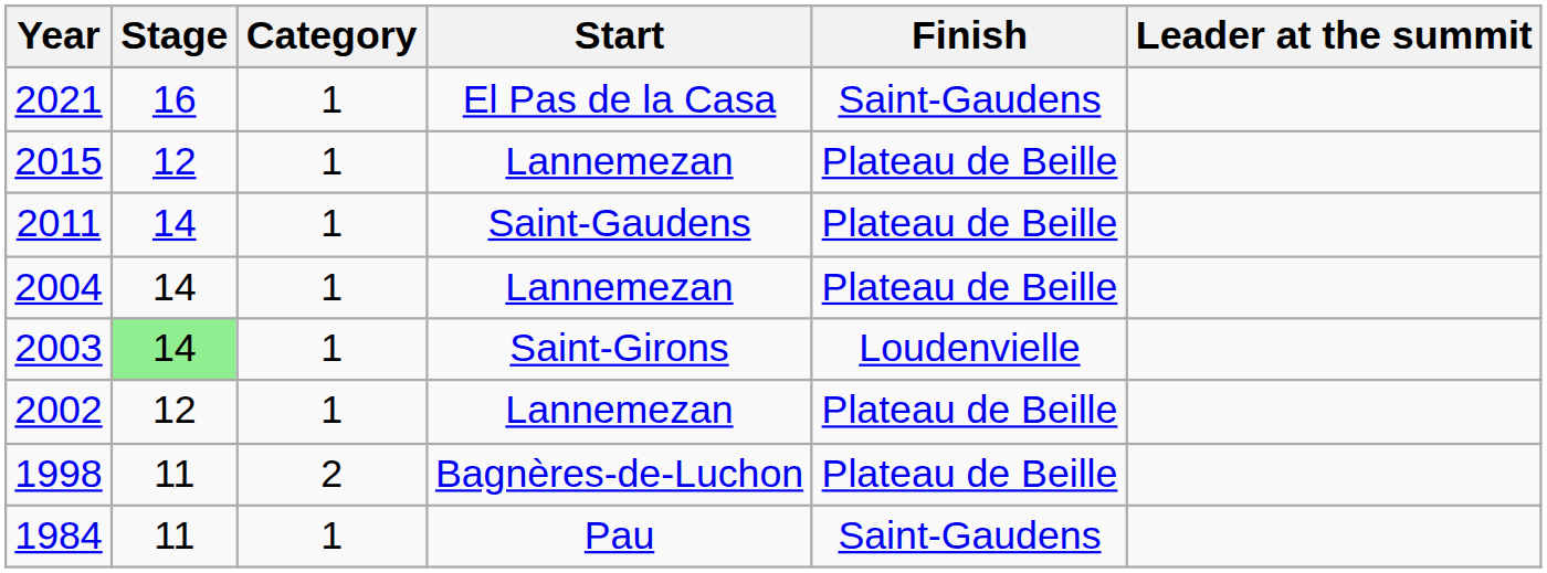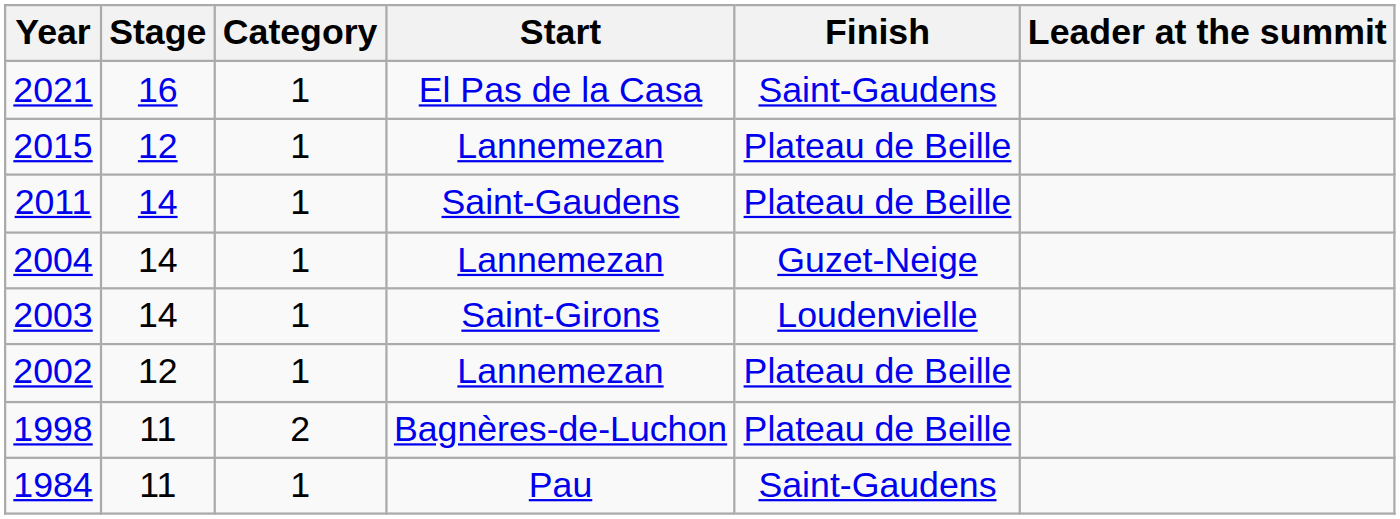 <table class="wikitable" style="text-align: center;">
 <tr>
 <th>Year</th>
 <th>Stage</th>
 <th>Category</th>
 <th>Start</th>
 <th>Finish</th>
 <th>Leader at the summit</th>
 </tr>
 <tr>
 <td><a href='#'>2021</a></td>
 <td><a href='#'>16</a></td>
 <td>1</td>
 <td><a href='#'>El Pas de la Casa</a></td>
 <td><a href='#'>Saint-Gaudens</a></td>
 <td align=left></td>
 </tr>
 <tr>
 <td><a href='#'>2015</a></td>
 <td><a href='#'>12</a></td>
 <td>1</td>
 <td><a href='#'>Lannemezan</a></td>
 <td><a href='#'>Plateau de Beille</a></td>
 <td align=left></td>
 </tr>
 <tr>
 <td><a href='#'>2011</a></td>
 <td><a href='#'>14</a></td>
 <td>1</td>
 <td><a href='#'>Saint-Gaudens</a></td>
 <td><a href='#'>Plateau de Beille</a></td>
 <td align=left></td>
 </tr>
 <tr>
 <td><a href='#'>2004</a></td>
 <td>14</td>
 <td>1</td>
 <td><a href='#'>Lannemezan</a></td>
-<td><a href='#'>Plateau de Beille</a></td>
+<td><a href='#'>Guzet-Neige</a></td>
 <td align=left></td>
 </tr>
 <tr>
 <td><a href='#'>2003</a></td>
-<td style="background: lightgreen;">14</td>
+<td>14</td>
 <td>1</td>
 <td><a href='#'>Saint-Girons</a></td>
 <td><a href='#'>Loudenvielle</a></td>
 <td align=left></td>
 </tr>
 <tr>
 <td><a href='#'>2002</a></td>
 <td>12</td>
 <td>1</td>
 <td><a href='#'>Lannemezan</a></td>
 <td><a href='#'>Plateau de Beille</a></td>
 <td align=left></td>
 </tr>
 <tr>
 <td><a href='#'>1998</a></td>
 <td>11</td>
 <td>2</td>
 <td><a href='#'>Bagnères-de-Luchon</a></td>
 <td><a href='#'>Plateau de Beille</a></td>
 <td align=left></td>
 </tr>
 <tr>
 <td><a href='#'>1984</a></td>
 <td>11</td>
 <td>1</td>
 <td><a href='#'>Pau</a></td>
 <td><a href='#'>Saint-Gaudens</a></td>
 <td align=left></td>
 </tr>
 </table>
